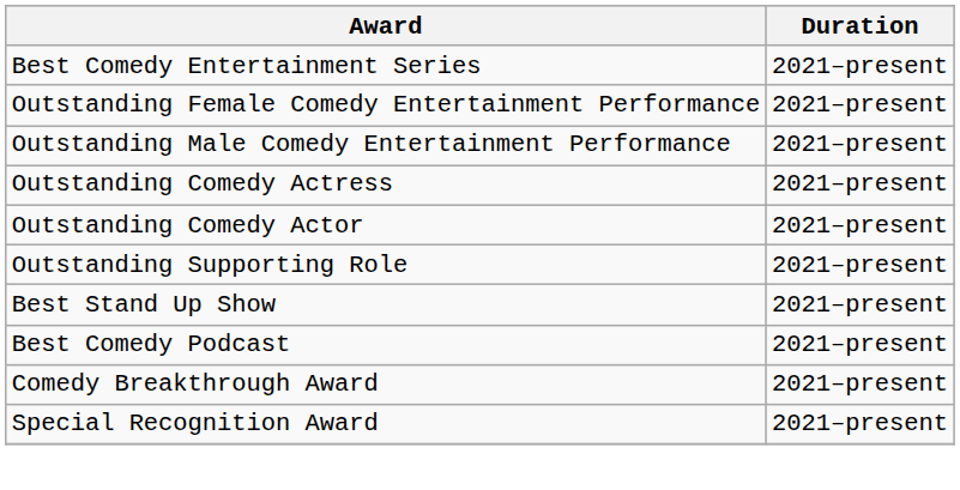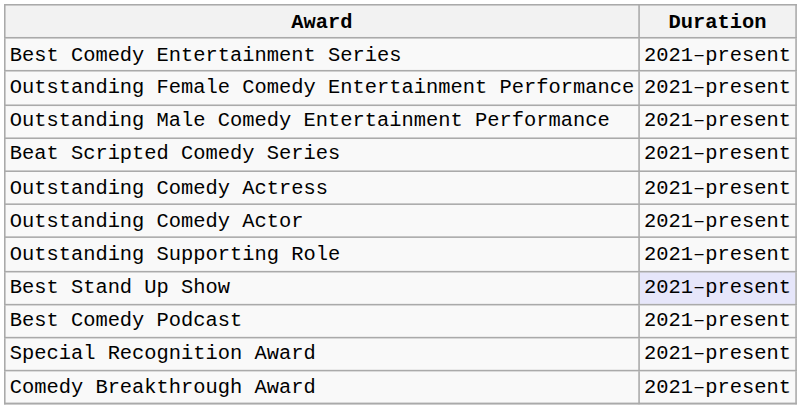 <table class="wikitable">
 <tr>
 <th>Award</th>
 <th>Duration</th>
 </tr>
 <tr>
 <td>Best Comedy Entertainment Series</td>
 <td>2021–present</td>
 </tr>
 <tr>
 <td>Outstanding Female Comedy Entertainment Performance</td>
 <td>2021–present</td>
 </tr>
 <tr>
 <td>Outstanding Male Comedy Entertainment Performance</td>
 <td>2021–present</td>
 </tr>
 <tr>
+<td>Beat Scripted Comedy Series</td>
+<td>2021–present</td>
+</tr>
+<tr>
 <td>Outstanding Comedy Actress</td>
 <td>2021–present</td>
 </tr>
 <tr>
 <td>Outstanding Comedy Actor</td>
 <td>2021–present</td>
 </tr>
 <tr>
 <td>Outstanding Supporting Role</td>
 <td>2021–present</td>
 </tr>
 <tr>
 <td>Best Stand Up Show</td>
+<td style="background: lavender;">2021–present</td>
+</tr>
+<tr>
+<td>Best Comedy Podcast</td>
 <td>2021–present</td>
 </tr>
 <tr>
-<td>Best Comedy Podcast</td>
+<td>Special Recognition Award</td>
 <td>2021–present</td>
 </tr>
 <tr>
 <td>Comedy Breakthrough Award</td>
 <td>2021–present</td>
 </tr>
 <tr>
-<td>Special Recognition Award</td>
-<td>2021–present</td>
-</tr>
-<tr>
 </tr>
 </table>
